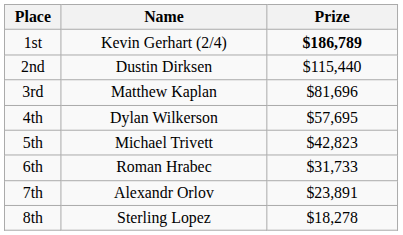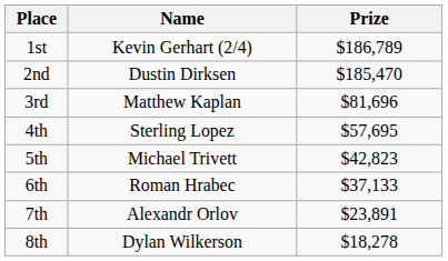 <table class="wikitable">
 <tr>
 <th width="50">Place</th>
 <th width="200">Name</th>
 <th width="125">Prize</th>
 </tr>
 <tr>
 <td align = "center">1st</td>
 <td align = "center">Kevin Gerhart (2/4)</td>
-<td align="center"><strong>$186,789</strong></td>
+<td align="center">$186,789</td>
 </tr>
 <tr>
 <td align = "center">2nd</td>
 <td align = "center">Dustin Dirksen</td>
-<td align="center">$115,440</td>
+<td align="center">$185,470</td>
 </tr>
 <tr>
 <td align = "center">3rd</td>
 <td align = "center">Matthew Kaplan</td>
 <td align="center">$81,696</td>
 </tr>
 <tr>
 <td align = "center">4th</td>
-<td align = "center">Dylan Wilkerson</td>
+<td align = "center">Sterling Lopez</td>
 <td align="center">$57,695</td>
 </tr>
 <tr>
 <td align = "center">5th</td>
 <td align = "center">Michael Trivett</td>
 <td align="center">$42,823</td>
 </tr>
 <tr>
 <td align = "center">6th</td>
 <td align = "center">Roman Hrabec</td>
-<td align="center">$31,733</td>
+<td align="center">$37,133</td>
 </tr>
 <tr>
 <td align = "center">7th</td>
 <td align = "center">Alexandr Orlov</td>
 <td align="center">$23,891</td>
 </tr>
 <tr>
 <td align = "center">8th</td>
-<td align = "center">Sterling Lopez</td>
+<td align = "center">Dylan Wilkerson</td>
 <td align="center">$18,278</td>
 </tr>
 </table>
